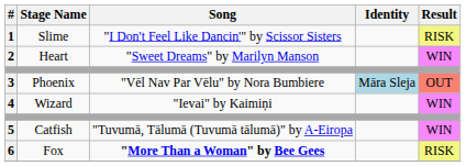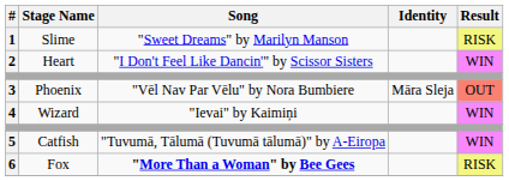 <table class="wikitable plainrowheaders" style="text-align: center;">
 <tr>
 <th>#</th>
 <th>Stage Name</th>
 <th>Song</th>
 <th>Identity</th>
 <th>Result</th>
 </tr>
 <tr>
 <th>1</th>
 <td>Slime</td>
-<td>"<a href='#'>I Don't Feel Like Dancin'</a>" by <a href='#'>Scissor Sisters</a></td>
+<td>"<a href='#'>Sweet Dreams</a>" by <a href='#'>Marilyn Manson</a></td>
 <td></td>
 <td bgcolor="#F3F781">RISK</td>
 </tr>
 <tr>
 <th>2</th>
 <td>Heart</td>
-<td>"<a href='#'>Sweet Dreams</a>" by <a href='#'>Marilyn Manson</a></td>
+<td>"<a href='#'>I Don't Feel Like Dancin'</a>" by <a href='#'>Scissor Sisters</a></td>
 <td></td>
 <td bgcolor="#F888FD">WIN</td>
 </tr>
 <tr>
 <td colspan="5" style="background:darkgray"></td>
 </tr>
 <tr>
 <th>3</th>
 <td>Phoenix</td>
 <td>"Vēl Nav Par Vēlu" by Nora Bumbiere</td>
-<td style="background: lightblue;">Māra Sleja</td>
+<td>Māra Sleja</td>
 <td bgcolor="salmon">OUT</td>
 </tr>
 <tr>
 <th>4</th>
 <td>Wizard</td>
 <td>"Ievai" by Kaimiņi</td>
 <td></td>
 <td bgcolor="#F888FD">WIN</td>
 </tr>
 <tr>
 <td colspan="5" style="background:darkgray"></td>
 </tr>
 <tr>
 <th>5</th>
 <td>Catfish</td>
 <td>"Tuvumā, Tālumā (Tuvumā tālumā)" by <a href='#'>A-Eiropa</a></td>
 <td></td>
 <td bgcolor="#F888FD">WIN</td>
 </tr>
 <tr>
 <th>6</th>
 <td>Fox</td>
 <td><strong>"<a href='#'>More Than a Woman</a>" by <a href='#'>Bee Gees</a></strong></td>
 <td></td>
 <td bgcolor="#F3F781">RISK</td>
 </tr>
 <tr>
 </tr>
 </table>
